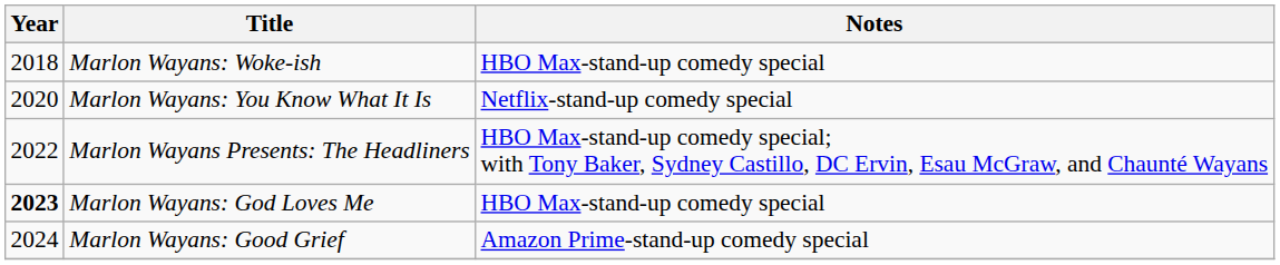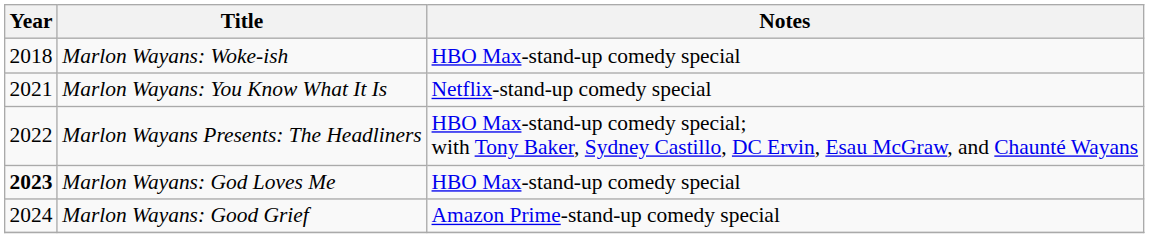 <table class="wikitable sortable">
 <tr>
 <th>Year</th>
 <th>Title</th>
 <th>Notes</th>
 </tr>
 <tr>
 <td>2018</td>
 <td><em>Marlon Wayans: Woke-ish</em></td>
 <td><a href='#'>HBO Max</a>-stand-up comedy special</td>
 </tr>
 <tr>
-<td>2020</td>
+<td>2021</td>
 <td><em>Marlon Wayans: You Know What It Is</em></td>
 <td><a href='#'>Netflix</a>-stand-up comedy special</td>
 </tr>
 <tr>
 <td>2022</td>
 <td><em>Marlon Wayans Presents: The Headliners</em></td>
 <td><a href='#'>HBO Max</a>-stand-up comedy special;<br>with <a href='#'>Tony Baker</a>, <a href='#'>Sydney Castillo</a>, <a href='#'>DC Ervin</a>, <a href='#'>Esau McGraw</a>, and <a href='#'>Chaunté Wayans</a></td>
 </tr>
 <tr>
 <td><strong>2023</strong></td>
 <td><em>Marlon Wayans: God Loves Me</em></td>
 <td><a href='#'>HBO Max</a>-stand-up comedy special</td>
 </tr>
 <tr>
 <td>2024</td>
 <td><em>Marlon Wayans: Good Grief</em></td>
 <td><a href='#'>Amazon Prime</a>-stand-up comedy special</td>
 </tr>
 <tr>
 </tr>
 </table>
